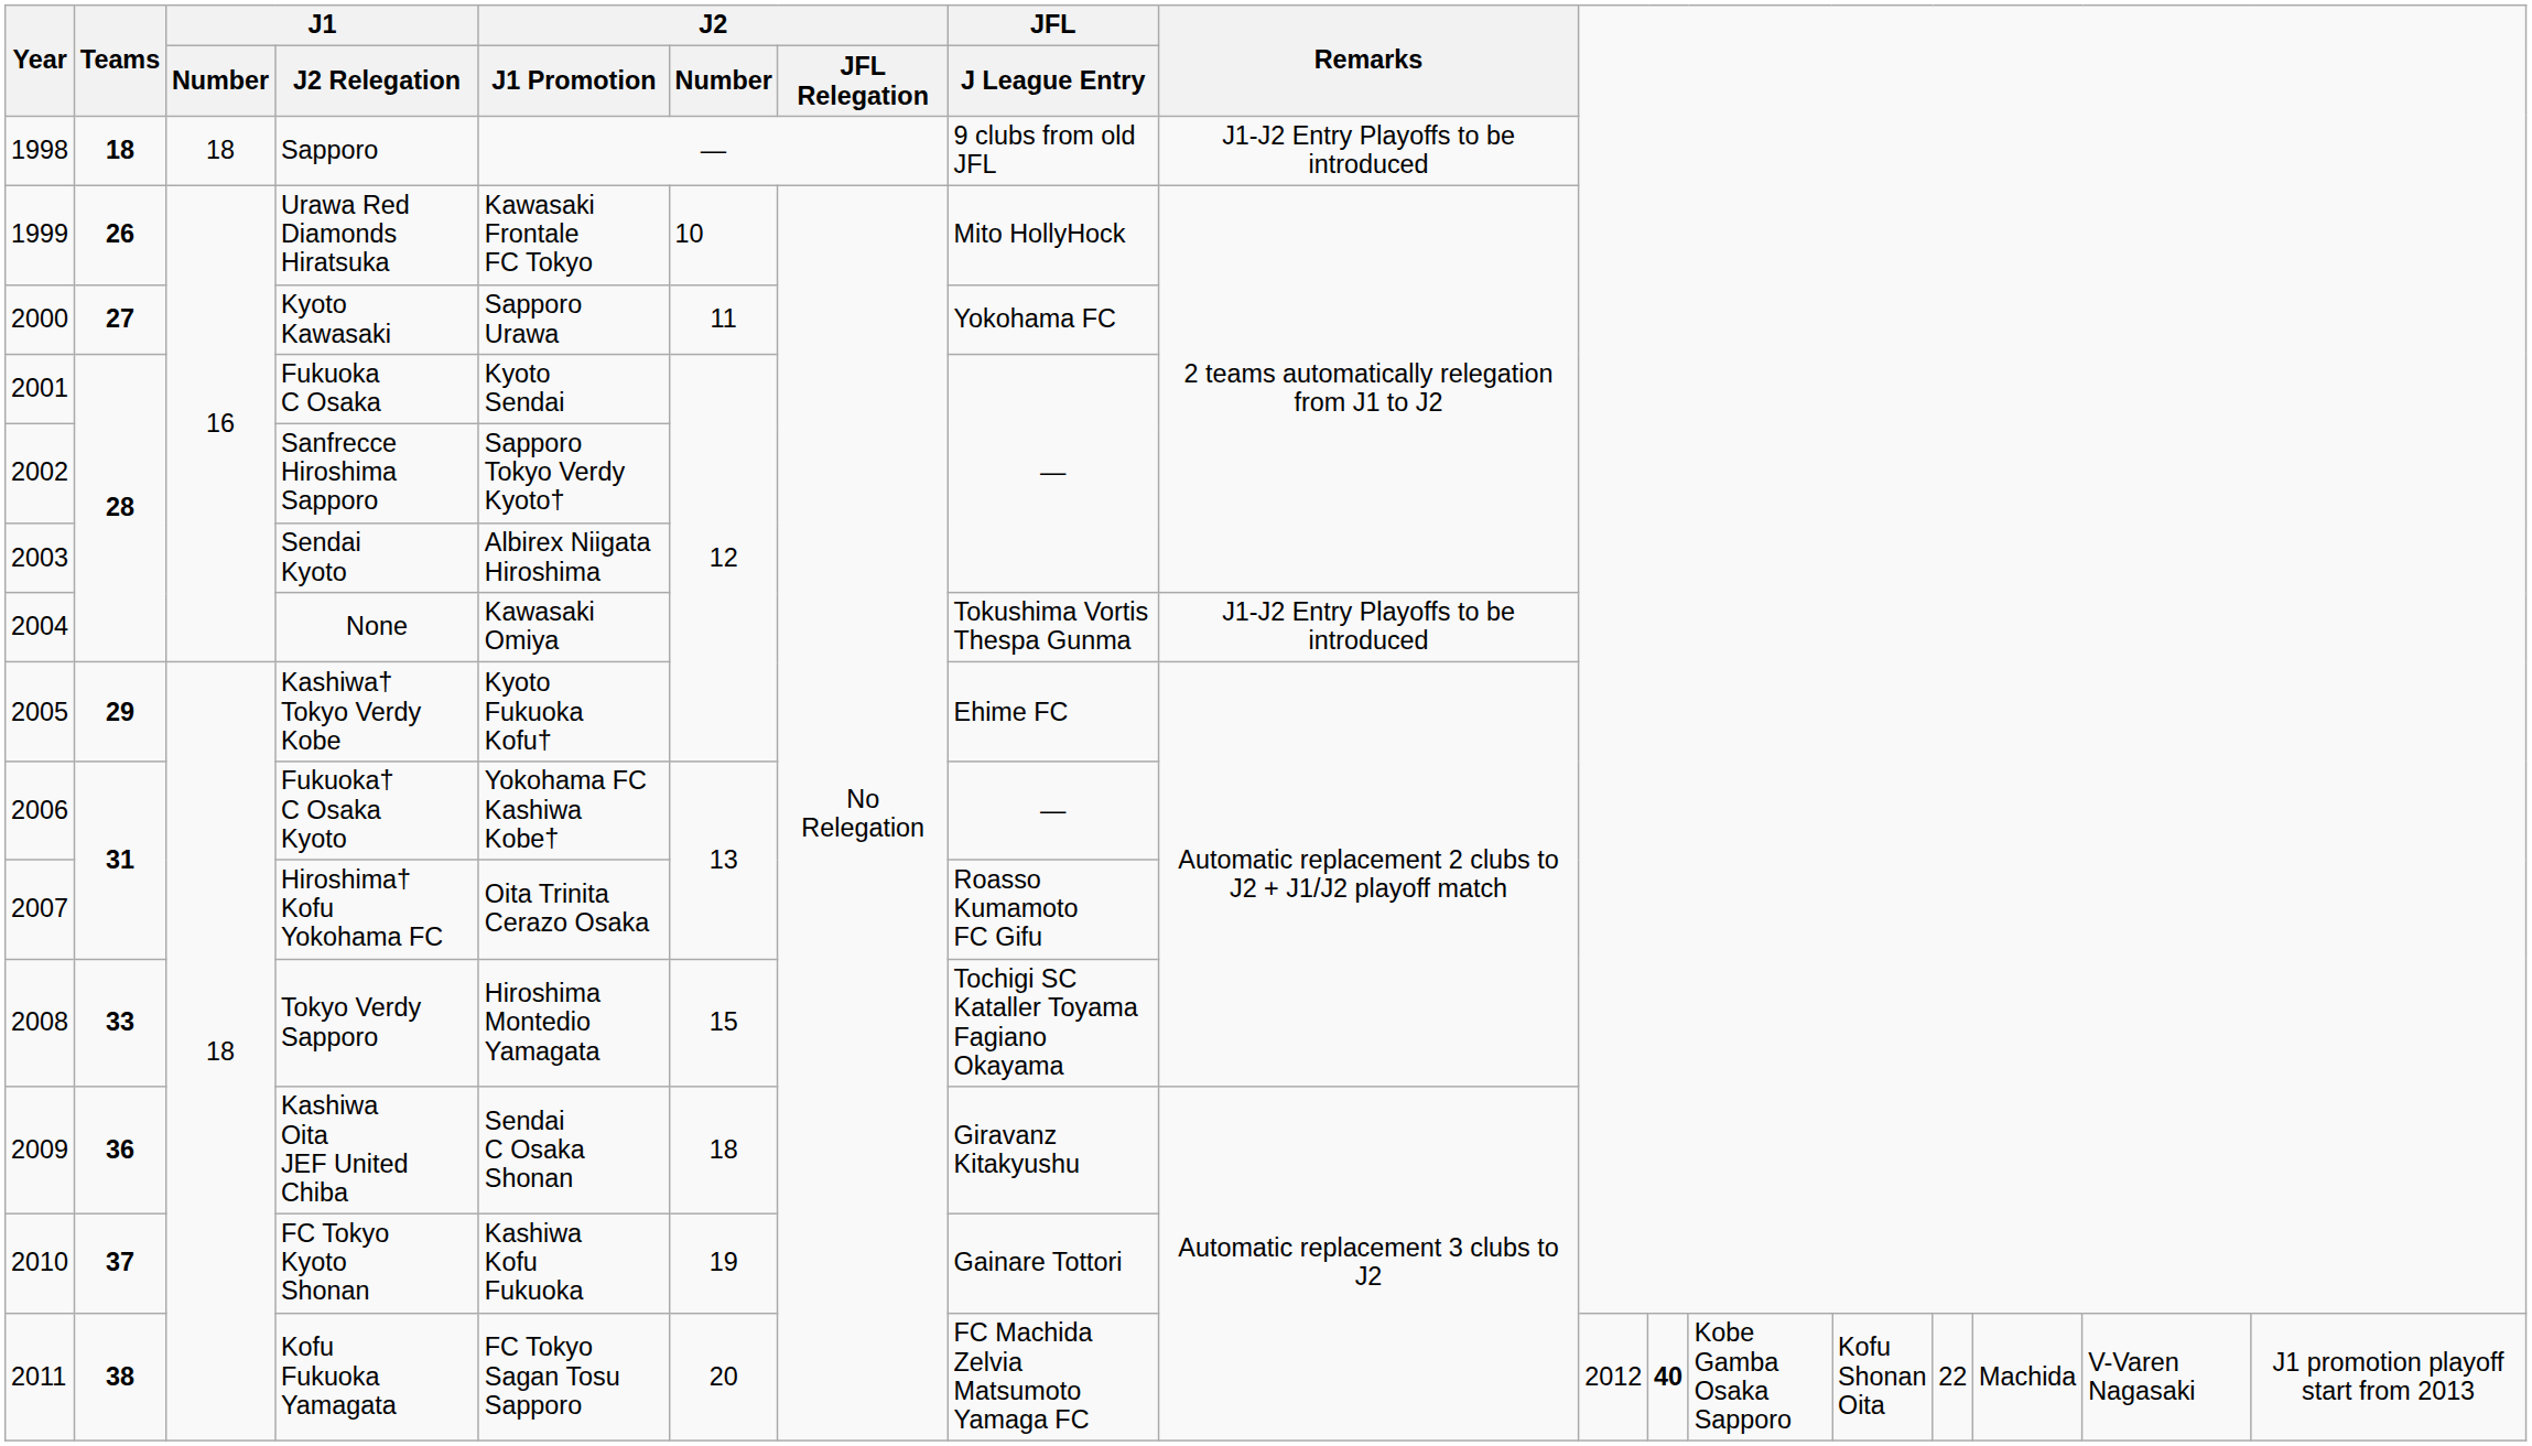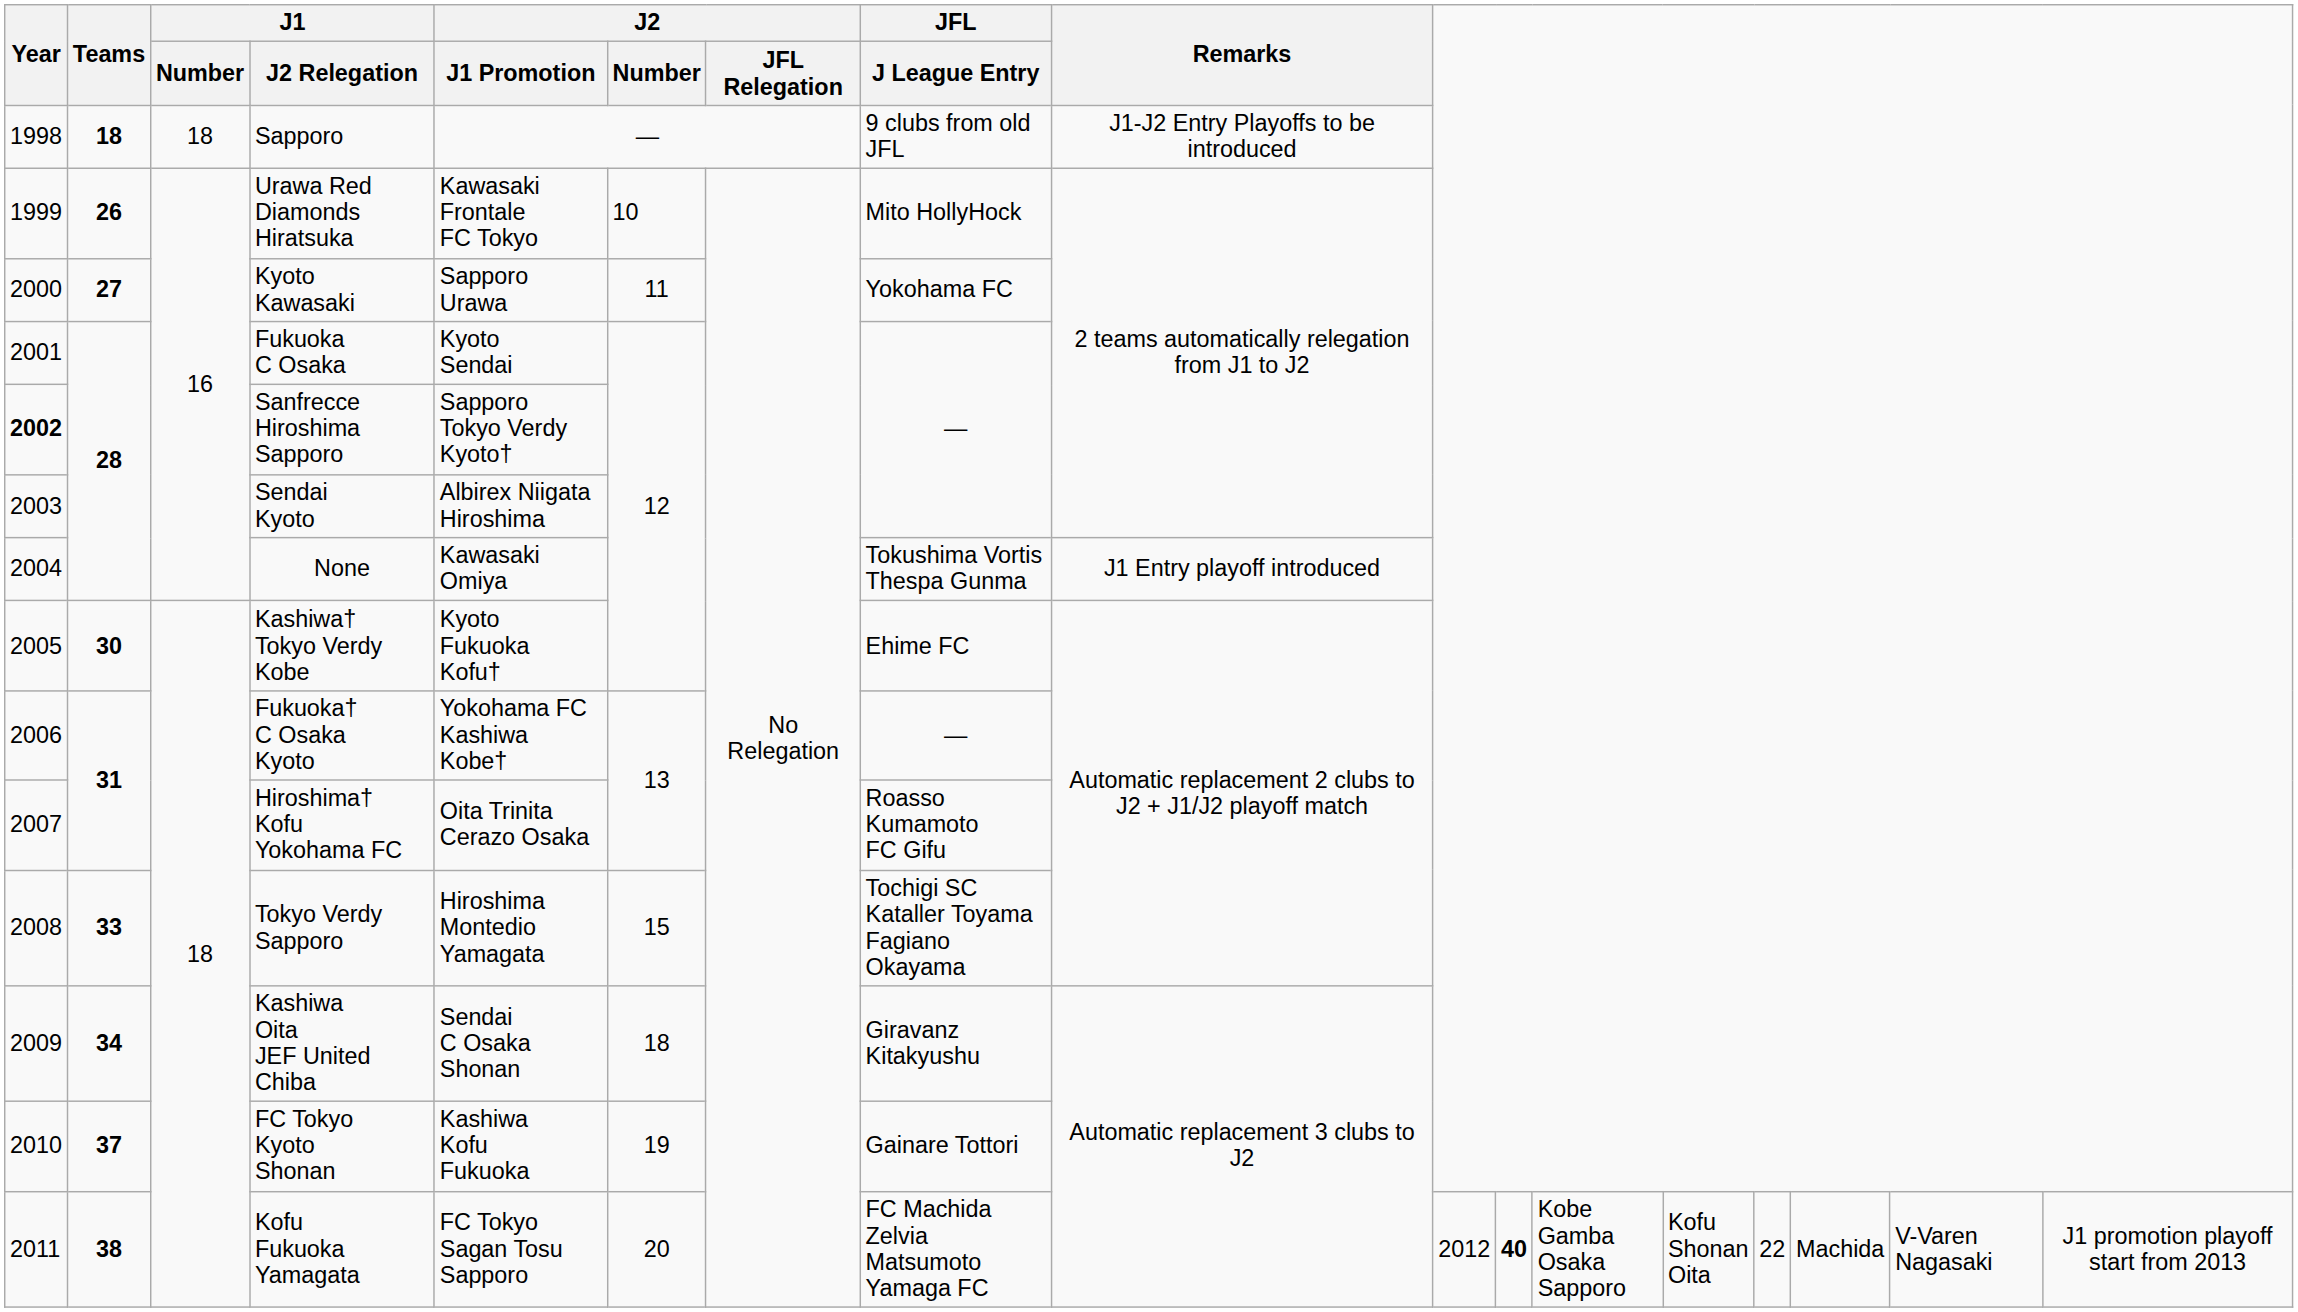 <table class="wikitable">
 <tr>
 <th rowspan="2">Year</th>
 <th rowspan="2">Teams</th>
 <th colspan="2">J1</th>
 <th colspan="3">J2</th>
 <th align=center>JFL</th>
 <th rowspan="2">Remarks</th>
 </tr>
 <tr>
 <th>Number</th>
 <th>J2 Relegation</th>
 <th>J1 Promotion</th>
 <th>Number</th>
 <th>JFL Relegation</th>
 <th>J League Entry</th>
 </tr>
 <tr>
 <td>1998</td>
 <td align=center><strong>18</strong></td>
 <td align=center>18</td>
 <td>Sapporo</td>
 <td colspan="3" align=center>—</td>
 <td>9 clubs from old JFL</td>
 <td align=center>J1-J2 Entry Playoffs to be introduced</td>
 </tr>
 <tr>
 <td>1999</td>
 <td align=center><strong>26</strong></td>
 <td rowspan="6" align=center>16</td>
 <td>Urawa Red Diamonds<br>Hiratsuka</td>
 <td>Kawasaki Frontale<br>FC Tokyo</td>
 <td>10</td>
 <td rowspan="13" align=center>No Relegation</td>
 <td>Mito HollyHock</td>
 <td rowspan="5" align=center>2 teams automatically relegation from J1 to J2</td>
 </tr>
 <tr>
 <td>2000</td>
 <td align=center><strong>27</strong></td>
 <td>Kyoto<br>Kawasaki</td>
 <td>Sapporo<br>Urawa</td>
 <td align=center>11</td>
 <td>Yokohama FC</td>
 </tr>
 <tr>
 <td>2001</td>
 <td rowspan="4" align=center><strong>28</strong></td>
 <td>Fukuoka<br>C Osaka</td>
 <td>Kyoto<br>Sendai</td>
 <td rowspan="5" align=center>12</td>
 <td rowspan="3" align=center>—</td>
 </tr>
 <tr>
-<td>2002</td>
+<td><strong>2002</strong></td>
 <td>Sanfrecce Hiroshima<br>Sapporo</td>
 <td>Sapporo<br>Tokyo Verdy<br>Kyoto†</td>
 </tr>
 <tr>
 <td>2003</td>
 <td>Sendai<br>Kyoto</td>
 <td>Albirex Niigata <br>Hiroshima</td>
 </tr>
 <tr>
 <td>2004</td>
 <td align=center>None</td>
 <td>Kawasaki<br>Omiya</td>
 <td>Tokushima Vortis <br>Thespa Gunma</td>
-<td align=center>J1-J2 Entry Playoffs to be introduced</td>
+<td align=center>J1 Entry playoff introduced</td>
 </tr>
 <tr>
 <td>2005</td>
-<td align=center><strong>29</strong></td>
+<td align=center><strong>30</strong></td>
 <td rowspan="8" align=center>18</td>
 <td>Kashiwa†<br>Tokyo Verdy <br>Kobe</td>
 <td>Kyoto<br>Fukuoka<br>Kofu†</td>
 <td>Ehime FC</td>
 <td rowspan="4" align=center>Automatic replacement 2 clubs to J2 + J1/J2 playoff match</td>
 </tr>
 <tr>
 <td>2006</td>
 <td rowspan="2" align=center><strong>31</strong></td>
 <td>Fukuoka†<br>C Osaka<br>Kyoto</td>
 <td>Yokohama FC<br>Kashiwa<br>Kobe†</td>
 <td rowspan="2" align=center>13</td>
 <td align=center>—</td>
 </tr>
 <tr>
 <td>2007</td>
 <td>Hiroshima†<br>Kofu<br>Yokohama FC</td>
 <td>Oita Trinita<br>Cerazo Osaka</td>
 <td>Roasso Kumamoto<br>FC Gifu</td>
 </tr>
 <tr>
 <td>2008</td>
 <td align=center><strong>33</strong></td>
 <td>Tokyo Verdy<br>Sapporo</td>
 <td>Hiroshima<br>Montedio Yamagata</td>
 <td align=center>15</td>
 <td>Tochigi SC<br>Kataller Toyama<br>Fagiano Okayama</td>
 </tr>
 <tr>
 <td>2009</td>
-<td align=center><strong>36</strong></td>
+<td align=center><strong>34</strong></td>
 <td>Kashiwa<br>Oita<br>JEF United Chiba</td>
 <td>Sendai<br>C Osaka<br>Shonan</td>
 <td align=center>18</td>
 <td>Giravanz Kitakyushu</td>
 <td rowspan="3" align=center>Automatic replacement 3 clubs to J2</td>
 </tr>
 <tr>
 <td>2010</td>
 <td align=center><strong>37</strong></td>
 <td>FC Tokyo<br>Kyoto<br>Shonan</td>
 <td>Kashiwa<br>Kofu<br>Fukuoka</td>
 <td align=center>19</td>
 <td>Gainare Tottori</td>
 </tr>
 <tr>
 <td>2011</td>
 <td align=center><strong>38</strong></td>
 <td>Kofu<br>Fukuoka<br>Yamagata</td>
 <td>FC Tokyo<br>Sagan Tosu<br>Sapporo</td>
 <td align=center>20</td>
 <td>FC Machida Zelvia<br>Matsumoto Yamaga FC</td>
 <td>2012</td>
 <td align=center><strong>40</strong></td>
 <td>Kobe<br>Gamba Osaka <br>Sapporo</td>
 <td>Kofu<br>Shonan<br>Oita</td>
 <td align=center>22</td>
 <td>Machida</td>
 <td>V-Varen Nagasaki</td>
 <td align=center>J1 promotion playoff start from 2013</td>
 </tr>
 </table>
